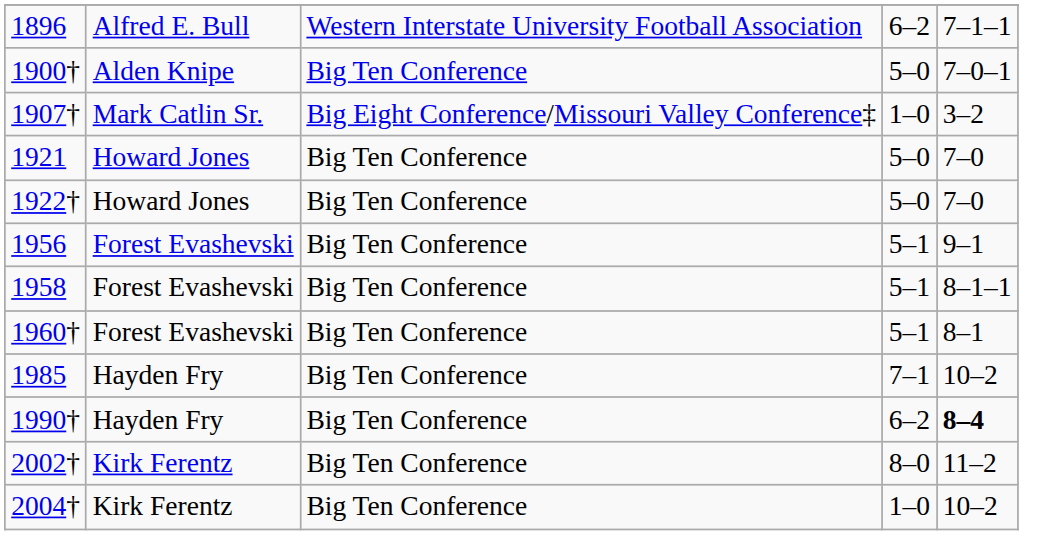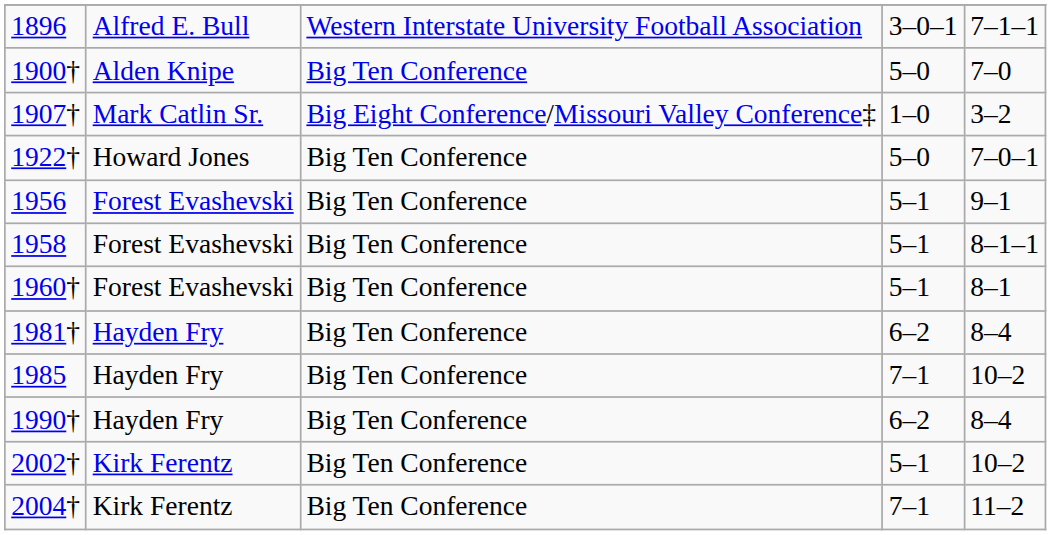 <table class="wikitable">
 <tr>
 </tr>
 <tr>
 <td><a href='#'>1896</a></td>
 <td><a href='#'>Alfred E. Bull</a></td>
 <td><a href='#'>Western Interstate University Football Association</a></td>
-<td>6–2</td>
+<td>3–0–1</td>
 <td>7–1–1</td>
 </tr>
 <tr>
 <td><a href='#'>1900</a>†</td>
 <td><a href='#'>Alden Knipe</a></td>
 <td><a href='#'>Big Ten Conference</a></td>
 <td>5–0</td>
-<td>7–0–1</td>
+<td>7–0</td>
 </tr>
 <tr>
 <td><a href='#'>1907</a>†</td>
 <td><a href='#'>Mark Catlin Sr.</a></td>
 <td><a href='#'>Big Eight Conference</a>/<a href='#'>Missouri Valley Conference</a>‡</td>
 <td>1–0</td>
 <td>3–2</td>
 </tr>
 <tr>
-<td><a href='#'>1921</a></td>
-<td><a href='#'>Howard Jones</a></td>
-<td>Big Ten Conference</td>
-<td>5–0</td>
-<td>7–0</td>
-</tr>
-<tr>
 <td><a href='#'>1922</a>†</td>
 <td>Howard Jones</td>
 <td>Big Ten Conference</td>
 <td>5–0</td>
-<td>7–0</td>
+<td>7–0–1</td>
 </tr>
 <tr>
 <td><a href='#'>1956</a></td>
 <td><a href='#'>Forest Evashevski</a></td>
 <td>Big Ten Conference</td>
 <td>5–1</td>
 <td>9–1</td>
 </tr>
 <tr>
 <td><a href='#'>1958</a></td>
 <td>Forest Evashevski</td>
 <td>Big Ten Conference</td>
 <td>5–1</td>
 <td>8–1–1</td>
 </tr>
 <tr>
 <td><a href='#'>1960</a>†</td>
 <td>Forest Evashevski</td>
 <td>Big Ten Conference</td>
 <td>5–1</td>
 <td>8–1</td>
 </tr>
 <tr>
+<td><a href='#'>1981</a>†</td>
+<td><a href='#'>Hayden Fry</a></td>
+<td>Big Ten Conference</td>
+<td>6–2</td>
+<td>8–4</td>
+</tr>
+<tr>
 <td><a href='#'>1985</a></td>
 <td>Hayden Fry</td>
 <td>Big Ten Conference</td>
 <td>7–1</td>
 <td>10–2</td>
 </tr>
 <tr>
 <td><a href='#'>1990</a>†</td>
 <td>Hayden Fry</td>
 <td>Big Ten Conference</td>
 <td>6–2</td>
-<td><strong>8–4</strong></td>
+<td>8–4</td>
 </tr>
 <tr>
 <td><a href='#'>2002</a>†</td>
 <td><a href='#'>Kirk Ferentz</a></td>
 <td>Big Ten Conference</td>
-<td>8–0</td>
-<td>11–2</td>
+<td>5–1</td>
+<td>10–2</td>
 </tr>
 <tr>
 <td><a href='#'>2004</a>†</td>
 <td>Kirk Ferentz</td>
 <td>Big Ten Conference</td>
-<td>1–0</td>
-<td>10–2</td>
+<td>7–1</td>
+<td>11–2</td>
 </tr>
 </table>
